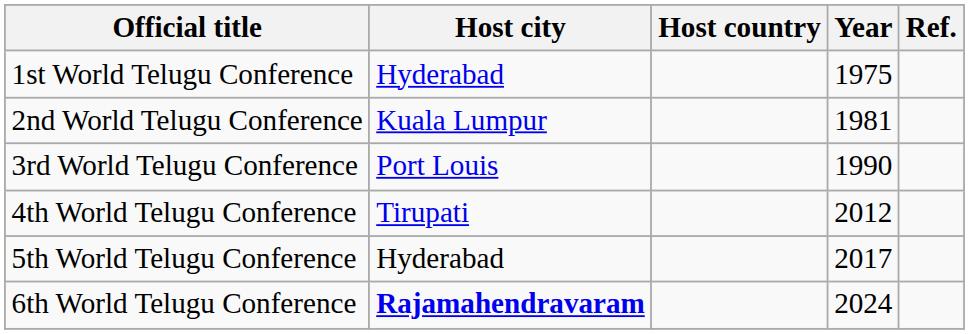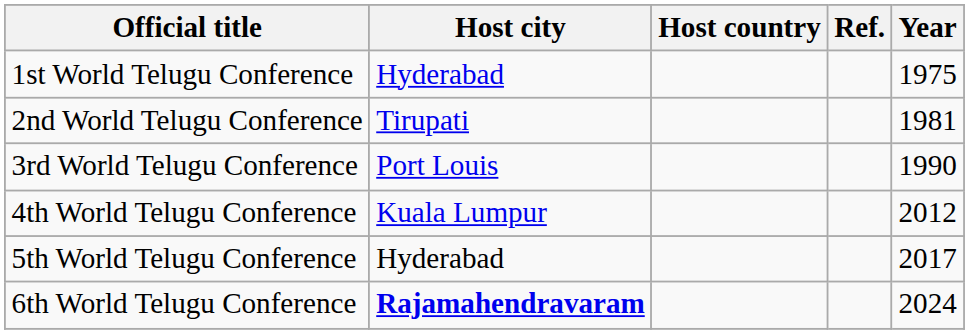 <table class="wikitable">
 <tr>
 <th>Official title</th>
 <th>Host city</th>
 <th>Host country</th>
+<th>Ref.</th>
 <th>Year</th>
-<th>Ref.</th>
 </tr>
 <tr --->
 <td>1st World Telugu Conference</td>
 <td><a href='#'>Hyderabad</a></td>
 <td></td>
+<td></td>
 <td>1975</td>
-<td></td>
 </tr>
 <tr --->
 <td>2nd World Telugu Conference</td>
-<td><a href='#'>Kuala Lumpur</a></td>
+<td><a href='#'>Tirupati</a></td>
+<td></td>
 <td></td>
 <td>1981</td>
-<td></td>
 </tr>
 <tr --->
 <td>3rd World Telugu Conference</td>
 <td><a href='#'>Port Louis</a></td>
 <td></td>
+<td></td>
 <td>1990</td>
-<td></td>
 </tr>
 <tr --->
 <td>4th World Telugu Conference</td>
-<td><a href='#'>Tirupati</a></td>
+<td><a href='#'>Kuala Lumpur</a></td>
+<td></td>
 <td></td>
 <td>2012</td>
-<td></td>
 </tr>
 <tr --->
 <td>5th World Telugu Conference</td>
 <td>Hyderabad</td>
 <td></td>
+<td></td>
 <td>2017</td>
-<td></td>
 </tr>
 <tr --->
 <td>6th World Telugu Conference</td>
 <td><strong><a href='#'>Rajamahendravaram</a></strong></td>
 <td></td>
+<td></td>
 <td>2024</td>
-<td></td>
 </tr>
 </table>
